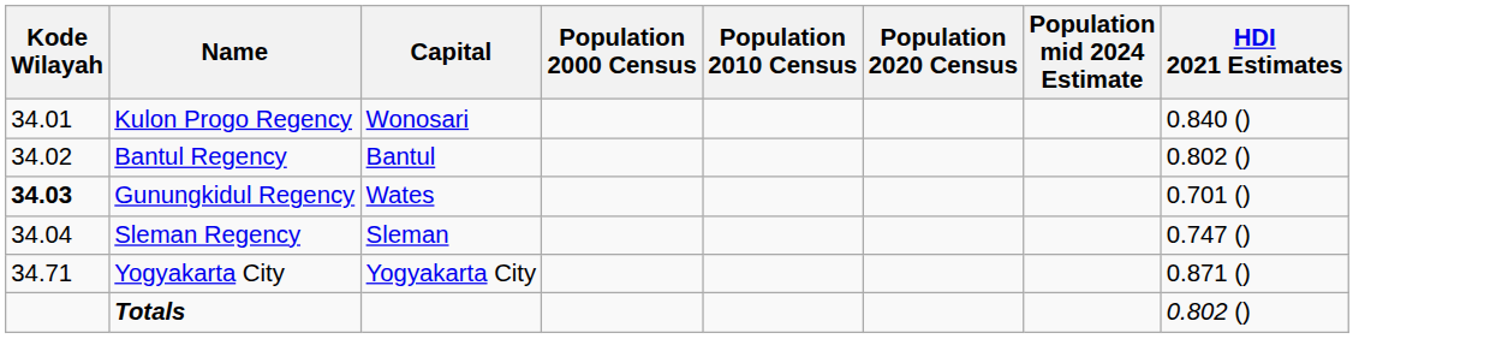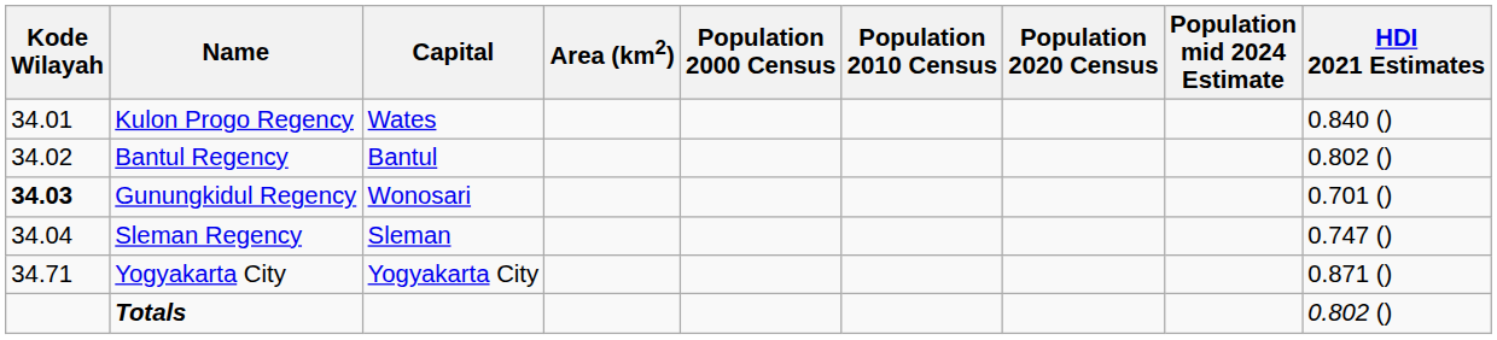 <table class="wikitable sortable" style="margin-bottom: 0;">
 <tr>
 <th>Kode <br> Wilayah</th>
 <th>Name</th>
 <th>Capital</th>
+<th>Area (km<sup>2</sup>)</th>
 <th>Population <br> 2000 Census</th>
 <th>Population <br> 2010 Census</th>
 <th>Population <br> 2020 Census</th>
 <th>Population <br> mid 2024 <br> Estimate</th>
 <th><a href='#'>HDI</a><br>2021 Estimates</th>
 </tr>
 <tr>
 <td>34.01</td>
 <td><a href='#'>Kulon Progo Regency</a></td>
-<td><a href='#'>Wonosari</a></td>
+<td><a href='#'>Wates</a></td>
+<td align="right"></td>
 <td align="right"></td>
 <td align="right"></td>
 <td align="right"></td>
 <td align="right"></td>
 <td>0.840 ()</td>
 </tr>
 <tr>
 <td>34.02</td>
 <td><a href='#'>Bantul Regency</a></td>
 <td><a href='#'>Bantul</a></td>
 <td align="right"></td>
 <td align="right"></td>
 <td align="right"></td>
 <td align="right"></td>
+<td align="right"></td>
 <td>0.802 ()</td>
 </tr>
 <tr>
 <td><strong>34.03</strong></td>
 <td><a href='#'>Gunungkidul Regency</a></td>
-<td><a href='#'>Wates</a></td>
+<td><a href='#'>Wonosari</a></td>
+<td align="right"></td>
 <td align="right"></td>
 <td align="right"></td>
 <td align="right"></td>
 <td align="right"></td>
 <td>0.701 ()</td>
 </tr>
 <tr>
 <td>34.04</td>
 <td><a href='#'>Sleman Regency</a></td>
 <td><a href='#'>Sleman</a></td>
 <td align="right"></td>
 <td align="right"></td>
 <td align="right"></td>
 <td align="right"></td>
+<td align="right"></td>
 <td>0.747 ()</td>
 </tr>
 <tr>
 <td>34.71</td>
 <td><a href='#'>Yogyakarta</a> City</td>
 <td><a href='#'>Yogyakarta</a> City</td>
+<td align="right"></td>
 <td align="right"></td>
 <td align="right"></td>
 <td align="right"></td>
 <td align="right"></td>
 <td>0.871 ()</td>
 </tr>
 <tr>
 <td></td>
 <td><strong><em>Totals</em></strong></td>
 <td></td>
 <td align="right"><em></em></td>
 <td align="right"><em></em></td>
 <td align="right"><em></em></td>
 <td align="right"><em></em></td>
+<td align="right"><em></em></td>
 <td><em>0.802</em> ()</td>
 </tr>
 </table>
